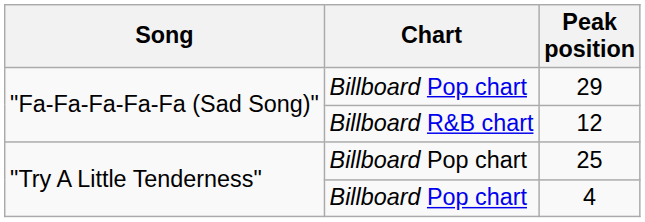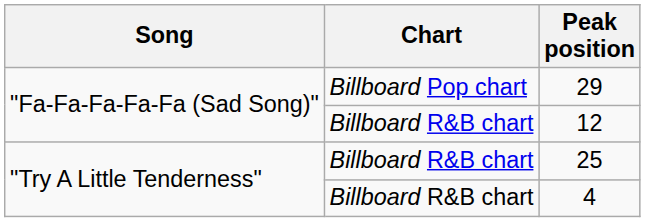 <table class="wikitable">
 <tr>
 <th>Song</th>
 <th>Chart</th>
 <th>Peak <br> position</th>
 </tr>
 <tr>
 <td rowspan=2>"Fa-Fa-Fa-Fa-Fa (Sad Song)"</td>
 <td><em>Billboard</em> <a href='#'>Pop chart</a></td>
 <td style="text-align:center;">29</td>
 </tr>
 <tr>
 <td><em>Billboard</em> <a href='#'>R&B chart</a></td>
 <td style="text-align:center;">12</td>
 </tr>
 <tr>
 <td rowspan=2>"Try A Little Tenderness"</td>
-<td><em>Billboard</em> Pop chart</td>
+<td><em>Billboard</em> <a href='#'>R&B chart</a></td>
 <td style="text-align:center;">25</td>
 </tr>
 <tr>
-<td><em>Billboard</em> <a href='#'>Pop chart</a></td>
+<td><em>Billboard</em> R&B chart</td>
 <td style="text-align:center;">4</td>
 </tr>
 </table>
